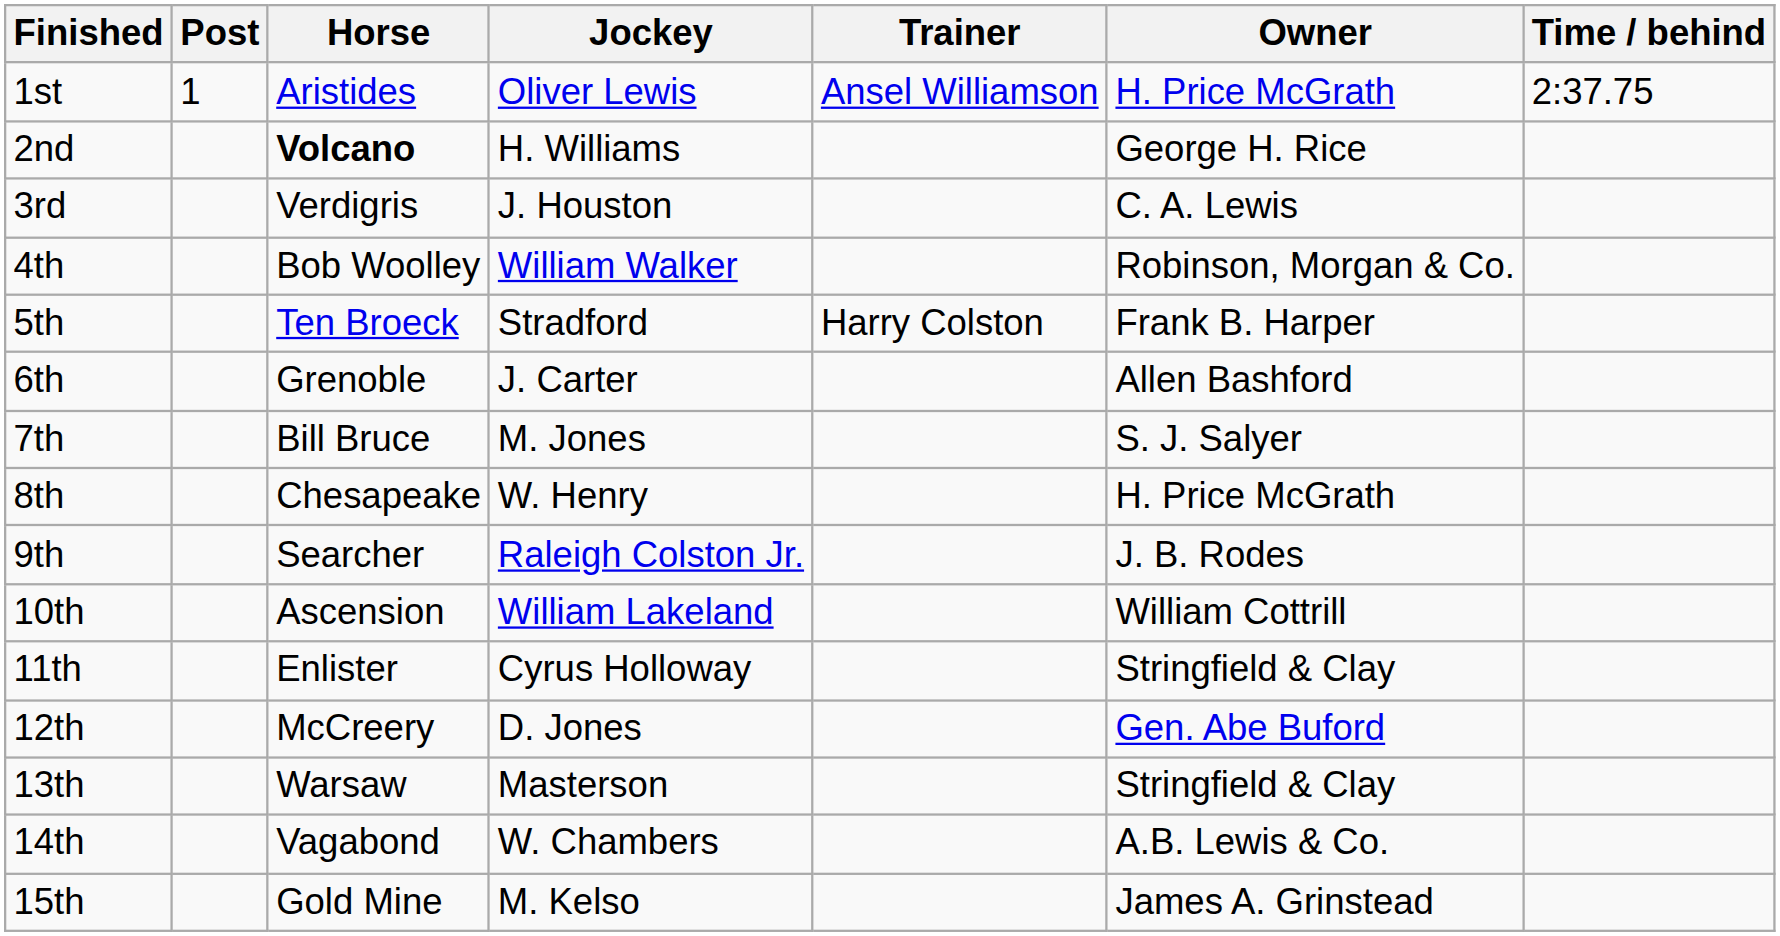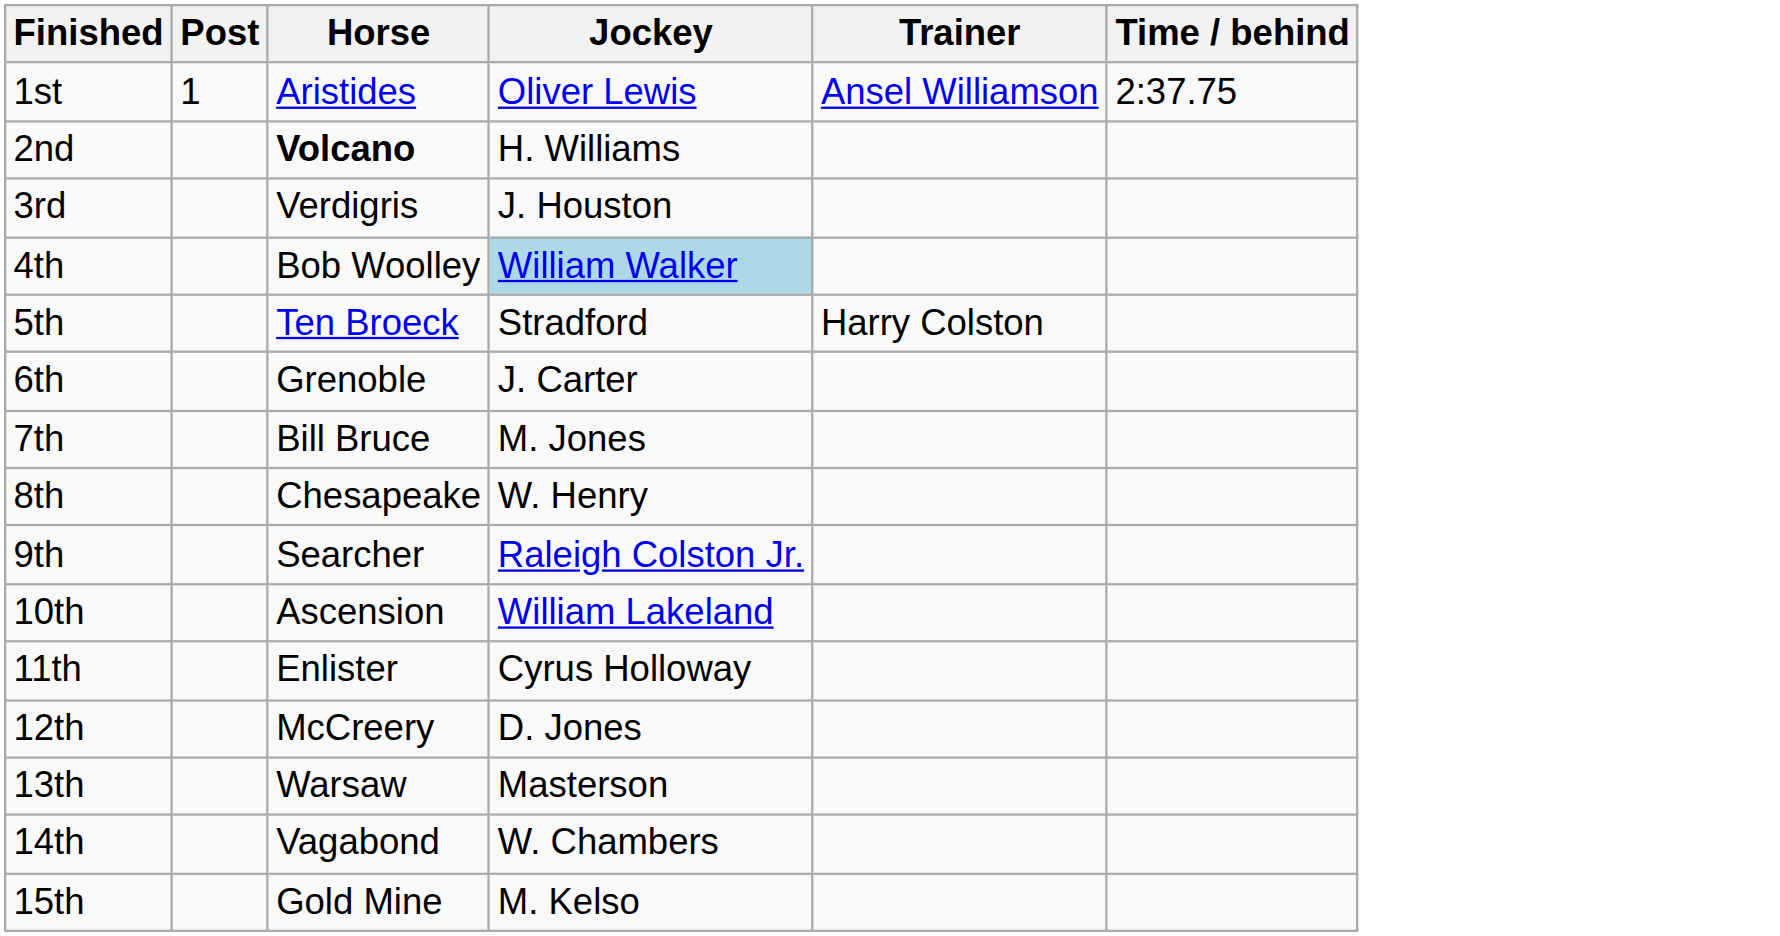 <table class="wikitable">
 <tr>
 <th>Finished</th>
 <th>Post</th>
 <th>Horse</th>
 <th>Jockey</th>
 <th>Trainer</th>
-<th>Owner</th>
 <th>Time / behind</th>
 </tr>
 <tr>
 <td>1st</td>
 <td>1</td>
 <td><a href='#'>Aristides</a></td>
 <td><a href='#'>Oliver Lewis</a></td>
 <td><a href='#'>Ansel Williamson</a></td>
-<td><a href='#'>H. Price McGrath</a></td>
 <td>2:37.75</td>
 </tr>
 <tr>
 <td>2nd</td>
 <td></td>
 <td><strong>Volcano</strong></td>
 <td>H. Williams</td>
 <td></td>
-<td>George H. Rice</td>
 <td></td>
 </tr>
 <tr>
 <td>3rd</td>
 <td></td>
 <td>Verdigris</td>
 <td>J. Houston</td>
 <td></td>
-<td>C. A. Lewis</td>
 <td></td>
 </tr>
 <tr>
 <td>4th</td>
 <td></td>
 <td>Bob Woolley</td>
-<td><a href='#'>William Walker</a></td>
+<td style="background: lightblue;"><a href='#'>William Walker</a></td>
 <td></td>
-<td>Robinson, Morgan & Co.</td>
 <td></td>
 </tr>
 <tr>
 <td>5th</td>
 <td></td>
 <td><a href='#'>Ten Broeck</a></td>
 <td>Stradford</td>
 <td>Harry Colston</td>
-<td>Frank B. Harper</td>
 <td></td>
 </tr>
 <tr>
 <td>6th</td>
 <td></td>
 <td>Grenoble</td>
 <td>J. Carter</td>
 <td></td>
-<td>Allen Bashford</td>
 <td></td>
 </tr>
 <tr>
 <td>7th</td>
 <td></td>
 <td>Bill Bruce</td>
 <td>M. Jones</td>
 <td></td>
-<td>S. J. Salyer</td>
 <td></td>
 </tr>
 <tr>
 <td>8th</td>
 <td></td>
 <td>Chesapeake</td>
 <td>W. Henry</td>
 <td></td>
-<td>H. Price McGrath</td>
 <td></td>
 </tr>
 <tr>
 <td>9th</td>
 <td></td>
 <td>Searcher</td>
 <td><a href='#'>Raleigh Colston Jr.</a></td>
 <td></td>
-<td>J. B. Rodes</td>
 <td></td>
 </tr>
 <tr>
 <td>10th</td>
 <td></td>
 <td>Ascension</td>
 <td><a href='#'>William Lakeland</a></td>
 <td></td>
-<td>William Cottrill</td>
 <td></td>
 </tr>
 <tr>
 <td>11th</td>
 <td></td>
 <td>Enlister</td>
 <td>Cyrus Holloway</td>
 <td></td>
-<td>Stringfield & Clay</td>
 <td></td>
 </tr>
 <tr>
 <td>12th</td>
 <td></td>
 <td>McCreery</td>
 <td>D. Jones</td>
 <td></td>
-<td><a href='#'>Gen. Abe Buford</a></td>
 <td></td>
 </tr>
 <tr>
 <td>13th</td>
 <td></td>
 <td>Warsaw</td>
 <td>Masterson</td>
 <td></td>
-<td>Stringfield & Clay</td>
 <td></td>
 </tr>
 <tr>
 <td>14th</td>
 <td></td>
 <td>Vagabond</td>
 <td>W. Chambers</td>
 <td></td>
-<td>A.B. Lewis & Co.</td>
 <td></td>
 </tr>
 <tr>
 <td>15th</td>
 <td></td>
 <td>Gold Mine</td>
 <td>M. Kelso</td>
 <td></td>
-<td>James A. Grinstead</td>
 <td></td>
 </tr>
 </table>
